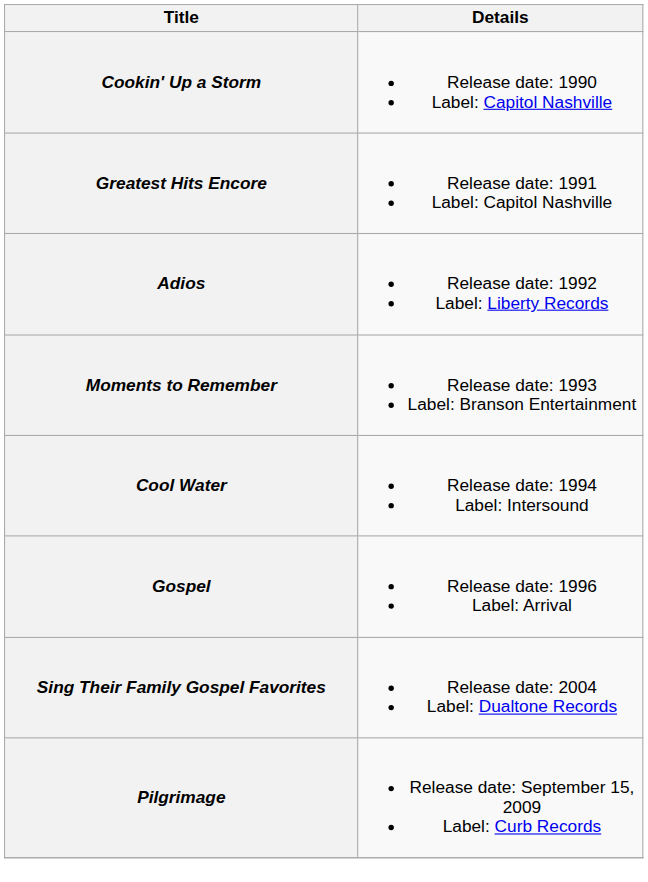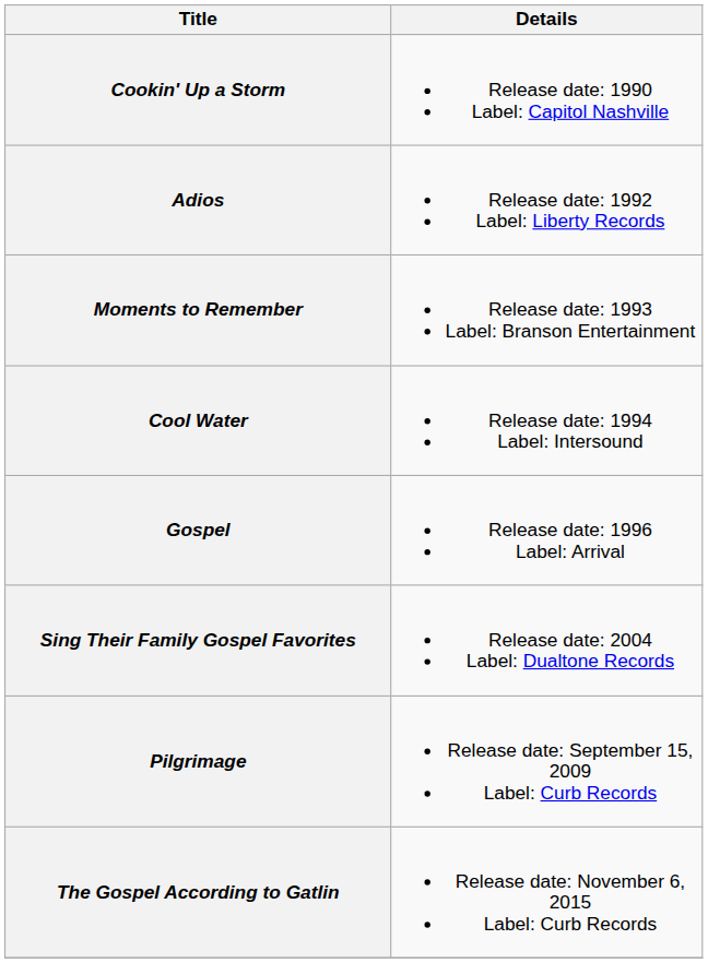 <table class="wikitable plainrowheaders" style="text-align:center;">
 <tr>
 <th style="width:20em;">Title</th>
 <th style="width:16em;">Details</th>
 </tr>
 <tr>
 <th scope="row"><em>Cookin' Up a Storm</em></th>
 <td><br><ul><li>Release date: 1990</li><li>Label: <a href='#'>Capitol Nashville</a></li></ul></td>
-</tr>
-<tr>
-<th scope="row"><em>Greatest Hits Encore</em></th>
-<td><br><ul><li>Release date: 1991</li><li>Label: Capitol Nashville</li></ul></td>
 </tr>
 <tr>
 <th scope="row"><em>Adios</em></th>
 <td><br><ul><li>Release date: 1992</li><li>Label: <a href='#'>Liberty Records</a></li></ul></td>
 </tr>
 <tr>
 <th scope="row"><em>Moments to Remember</em></th>
 <td><br><ul><li>Release date: 1993</li><li>Label: Branson Entertainment</li></ul></td>
 </tr>
 <tr>
 <th scope="row"><em>Cool Water</em></th>
 <td><br><ul><li>Release date: 1994</li><li>Label: Intersound</li></ul></td>
 </tr>
 <tr>
 <th scope="row"><em>Gospel</em></th>
 <td><br><ul><li>Release date: 1996</li><li>Label: Arrival</li></ul></td>
 </tr>
 <tr>
 <th scope="row"><em>Sing Their Family Gospel Favorites</em></th>
 <td><br><ul><li>Release date: 2004</li><li>Label: <a href='#'>Dualtone Records</a></li></ul></td>
 </tr>
 <tr>
 <th scope="row"><em>Pilgrimage</em></th>
 <td><br><ul><li>Release date: September 15, 2009</li><li>Label: <a href='#'>Curb Records</a></li></ul></td>
 </tr>
 <tr>
+<th scope="row"><em>The Gospel According to Gatlin</em></th>
+<td><br><ul><li>Release date: November 6, 2015</li><li>Label: Curb Records</li></ul></td>
+</tr>
+<tr>
 </tr>
 </table>
